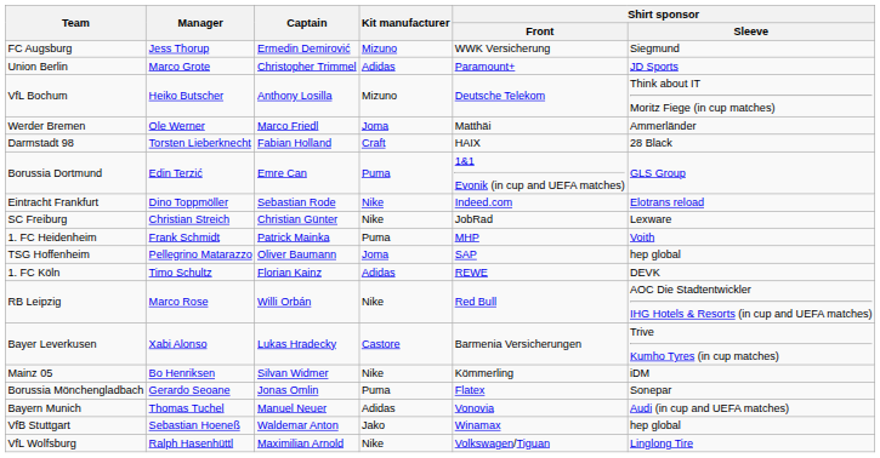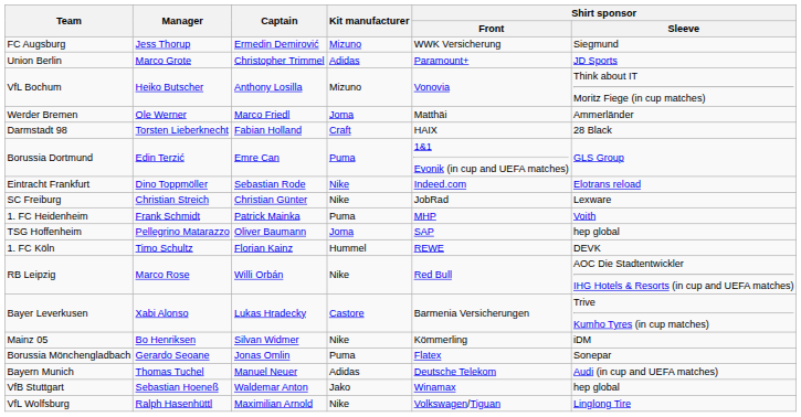 <table class="wikitable sortable" style="font-size:90%">
 <tr>
 <th rowspan="2">Team</th>
 <th rowspan="2">Manager</th>
 <th rowspan="2">Captain</th>
 <th rowspan="2">Kit manufacturer</th>
 <th colspan="2">Shirt sponsor</th>
 </tr>
 <tr>
 <th>Front</th>
 <th>Sleeve</th>
 </tr>
 <tr>
 <td data-sort-value="Augsburg">FC Augsburg</td>
 <td data-sort-value="Thorup, Jess"> <a href='#'>Jess Thorup</a></td>
 <td data-sort-value="Demirovic, Ermedin"> <a href='#'>Ermedin Demirović</a></td>
 <td><a href='#'>Mizuno</a></td>
 <td>WWK Versicherung</td>
 <td>Siegmund</td>
 </tr>
 <tr>
 <td data-sort-value="Berlin, Union">Union Berlin</td>
 <td data-sort-value="Grote, Marco"> <a href='#'>Marco Grote</a></td>
 <td data-sort-value="Trimmel, Christopher"> <a href='#'>Christopher Trimmel</a></td>
 <td><a href='#'>Adidas</a></td>
 <td><a href='#'>Paramount+</a></td>
 <td><a href='#'>JD Sports</a></td>
 </tr>
 <tr>
 <td data-sort-value="Bochum">VfL Bochum</td>
 <td data-sort-value="Butscher, Heiko"> <a href='#'>Heiko Butscher</a></td>
 <td data-sort-value="Losilla, Anthony"> <a href='#'>Anthony Losilla</a></td>
 <td>Mizuno</td>
-<td><a href='#'>Deutsche Telekom</a></td>
+<td><a href='#'>Vonovia</a></td>
 <td>Think about IT<hr>Moritz Fiege (in cup matches)</td>
 </tr>
 <tr>
 <td data-sort-value="Bremen">Werder Bremen</td>
 <td data-sort-value="Werner, Ole"> <a href='#'>Ole Werner</a></td>
 <td data-sort-value="Friedl, Marco"> <a href='#'>Marco Friedl</a></td>
 <td><a href='#'>Joma</a></td>
 <td>Matthäi</td>
 <td>Ammerländer</td>
 </tr>
 <tr>
 <td data-sort-value="Darmstadt">Darmstadt 98</td>
 <td data-sort-value="Lieberknecht, Torsten"> <a href='#'>Torsten Lieberknecht</a></td>
 <td data-sort-value="Holland, Fabian"> <a href='#'>Fabian Holland</a></td>
 <td><a href='#'>Craft</a></td>
 <td>HAIX</td>
 <td>28 Black</td>
 </tr>
 <tr>
 <td data-sort-value="Dortmund">Borussia Dortmund</td>
 <td data-sort-value="Terzic, Edin"> <a href='#'>Edin Terzić</a></td>
 <td data-sort-value="Can, Emre"> <a href='#'>Emre Can</a></td>
 <td><a href='#'>Puma</a></td>
 <td><a href='#'>1&1</a><hr><a href='#'>Evonik</a> (in cup and UEFA matches)</td>
 <td><a href='#'>GLS Group</a></td>
 </tr>
 <tr>
 <td data-sort-value="Frankfurt">Eintracht Frankfurt</td>
 <td data-sort-value="Toppmoller, Dino"> <a href='#'>Dino Toppmöller</a></td>
 <td data-sort-value="Rode, Sebastian"> <a href='#'>Sebastian Rode</a></td>
 <td><a href='#'>Nike</a></td>
 <td><a href='#'>Indeed.com</a></td>
 <td><a href='#'>Elotrans reload</a></td>
 </tr>
 <tr>
 <td data-sort-value="Freiburg">SC Freiburg</td>
 <td data-sort-value="Streich, Christian"> <a href='#'>Christian Streich</a></td>
 <td data-sort-value="Gunter, Christian"> <a href='#'>Christian Günter</a></td>
 <td>Nike</td>
 <td>JobRad</td>
 <td>Lexware</td>
 </tr>
 <tr>
 <td data-sort-value="Heidenheim">1. FC Heidenheim</td>
 <td data-sort-value="Schmidt, Frank"> <a href='#'>Frank Schmidt</a></td>
 <td data-sort-value="Mainka, Patrick"> <a href='#'>Patrick Mainka</a></td>
 <td>Puma</td>
 <td><a href='#'>MHP</a></td>
 <td><a href='#'>Voith</a></td>
 </tr>
 <tr>
 <td data-sort-value="Hoffenheim">TSG Hoffenheim</td>
 <td data-sort-value="Matarazzo, Pellegrino"> <a href='#'>Pellegrino Matarazzo</a></td>
 <td data-sort-value="Baumann, Oliver"> <a href='#'>Oliver Baumann</a></td>
 <td><a href='#'>Joma</a></td>
 <td><a href='#'>SAP</a></td>
 <td>hep global</td>
 </tr>
 <tr>
 <td data-sort-value="Koln">1. FC Köln</td>
 <td data-sort-value="Schultz, Timo"> <a href='#'>Timo Schultz</a></td>
 <td data-sort-value="Kainz, Florian"> <a href='#'>Florian Kainz</a></td>
-<td><a href='#'>Adidas</a></td>
+<td>Hummel</td>
 <td><a href='#'>REWE</a></td>
 <td>DEVK</td>
 </tr>
 <tr>
 <td data-sort-value="Leipzig">RB Leipzig</td>
 <td data-sort-value="Tedesco, Domenico"> <a href='#'>Marco Rose</a></td>
 <td data-sort-value="Orban, Willi"> <a href='#'>Willi Orbán</a></td>
 <td>Nike</td>
 <td><a href='#'>Red Bull</a></td>
 <td>AOC Die Stadtentwickler<hr><a href='#'>IHG Hotels & Resorts</a> (in cup and UEFA matches)</td>
 </tr>
 <tr>
 <td data-sort-value="Leverkusen">Bayer Leverkusen</td>
 <td data-sort-value="Alonso, Xabi"> <a href='#'>Xabi Alonso</a></td>
 <td data-sort-value="Hradecky, Lukas"> <a href='#'>Lukas Hradecky</a></td>
 <td><a href='#'>Castore</a></td>
 <td>Barmenia Versicherungen</td>
 <td>Trive<hr><a href='#'>Kumho Tyres</a> (in cup matches)</td>
 </tr>
 <tr>
 <td data-sort-value="Mainz">Mainz 05</td>
 <td data-sort-value="Henriksen, Bo"> <a href='#'>Bo Henriksen</a></td>
 <td data-sort-value="Widmer, Silvan"> <a href='#'>Silvan Widmer</a></td>
 <td>Nike</td>
 <td>Kömmerling</td>
 <td>iDM</td>
 </tr>
 <tr>
 <td data-sort-value="Monchengladbach">Borussia Mönchengladbach</td>
 <td data-sort-value="Seoane, Gerardo"> <a href='#'>Gerardo Seoane</a></td>
 <td data-sort-value="Omlin, Jonas"> <a href='#'>Jonas Omlin</a></td>
 <td>Puma</td>
 <td><a href='#'>Flatex</a></td>
 <td>Sonepar</td>
 </tr>
 <tr>
 <td data-sort-value="Munich">Bayern Munich</td>
 <td data-sort-value="Tuchel, Thomas"> <a href='#'>Thomas Tuchel</a></td>
 <td data-sort-value="Neuer, Manuel"> <a href='#'>Manuel Neuer</a></td>
 <td>Adidas</td>
-<td><a href='#'>Vonovia</a></td>
+<td><a href='#'>Deutsche Telekom</a></td>
 <td><a href='#'>Audi</a> (in cup and UEFA matches)</td>
 </tr>
 <tr>
 <td data-sort-value="Stuttgart">VfB Stuttgart</td>
 <td data-sort-value="Hoeneß, Sebastian"> <a href='#'>Sebastian Hoeneß</a></td>
 <td data-sort-value="Anton, Waldemar"> <a href='#'>Waldemar Anton</a></td>
 <td>Jako</td>
 <td><a href='#'>Winamax</a></td>
 <td>hep global</td>
 </tr>
 <tr>
 <td data-sort-value="Wolfsburg">VfL Wolfsburg</td>
 <td data-sort-value="Hasenhuttl, Ralph"> <a href='#'>Ralph Hasenhüttl</a></td>
 <td data-sort-value="Arnold, Maximilian"> <a href='#'>Maximilian Arnold</a></td>
 <td>Nike</td>
 <td><a href='#'>Volkswagen</a>/<a href='#'>Tiguan</a></td>
 <td><a href='#'>Linglong Tire</a></td>
 </tr>
 </table>
